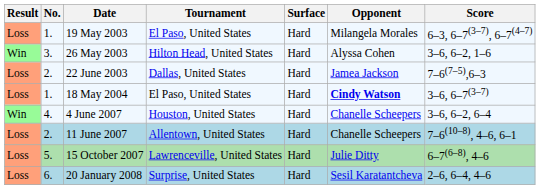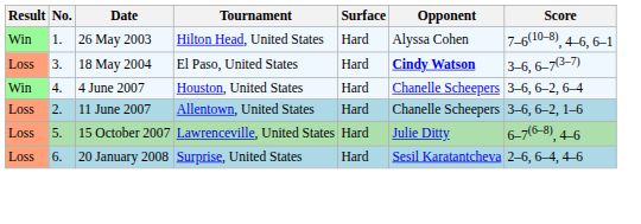 <table class=wikitable>
 <tr>
 <th>Result</th>
 <th>No.</th>
 <th>Date</th>
 <th>Tournament</th>
 <th>Surface</th>
 <th>Opponent</th>
 <th>Score</th>
 </tr>
 <tr style="background:#f0f8ff;">
-<td style="background:#ffa07a;">Loss</td>
+<td style="background:#98fb98;">Win</td>
 <td>1.</td>
-<td>19 May 2003</td>
-<td><a href='#'>El Paso</a>, United States</td>
-<td>Hard</td>
-<td> Milangela Morales</td>
-<td>6–3, 6–7<sup>(3–7)</sup>, 6–7<sup>(4–7)</sup></td>
-</tr>
-<tr style="background:#f0f8ff;">
-<td style="background:#98fb98;">Win</td>
-<td>3.</td>
 <td>26 May 2003</td>
 <td><a href='#'>Hilton Head</a>, United States</td>
 <td>Hard</td>
 <td> Alyssa Cohen</td>
-<td>3–6, 6–2, 1–6</td>
+<td>7–6<sup>(10–8)</sup>, 4–6, 6–1</td>
 </tr>
 <tr style="background:#f0f8ff;">
 <td style="background:#ffa07a;">Loss</td>
-<td>2.</td>
-<td>22 June 2003</td>
-<td><a href='#'>Dallas</a>, United States</td>
-<td>Hard</td>
-<td> <a href='#'>Jamea Jackson</a></td>
-<td>7–6<sup>(7–5)</sup>,6–3</td>
-</tr>
-<tr style="background:#f0f8ff;">
-<td style="background:#ffa07a;">Loss</td>
-<td>1.</td>
+<td>3.</td>
 <td>18 May 2004</td>
 <td>El Paso, United States</td>
 <td>Hard</td>
 <td><strong> <a href='#'>Cindy Watson</a></strong></td>
 <td>3–6, 6–7<sup>(3–7)</sup></td>
 </tr>
 <tr bgcolor="#f0f8ff">
 <td style="background:#98fb98;">Win</td>
 <td>4.</td>
 <td>4 June 2007</td>
 <td><a href='#'>Houston</a>, United States</td>
 <td>Hard</td>
 <td> <a href='#'>Chanelle Scheepers</a></td>
 <td>3–6, 6–2, 6–4</td>
 </tr>
 <tr style="background:lightblue;">
 <td style="background:#ffa07a;">Loss</td>
 <td>2.</td>
 <td>11 June 2007</td>
 <td><a href='#'>Allentown</a>, United States</td>
 <td>Hard</td>
 <td> Chanelle Scheepers</td>
-<td>7–6<sup>(10–8)</sup>, 4–6, 6–1</td>
+<td>3–6, 6–2, 1–6</td>
 </tr>
 <tr style="background:#addfad;">
 <td style="background:#ffa07a;">Loss</td>
 <td>5.</td>
 <td>15 October 2007</td>
 <td><a href='#'>Lawrenceville</a>, United States</td>
 <td>Hard</td>
 <td> <a href='#'>Julie Ditty</a></td>
 <td>6–7<sup>(6–8)</sup>, 4–6</td>
 </tr>
 <tr style="background:lightblue;">
 <td style="background:#ffa07a;">Loss</td>
 <td>6.</td>
 <td>20 January 2008</td>
 <td><a href='#'>Surprise</a>, United States</td>
 <td>Hard</td>
 <td> <a href='#'>Sesil Karatantcheva</a></td>
 <td>2–6, 6–4, 4–6</td>
 </tr>
 </table>
